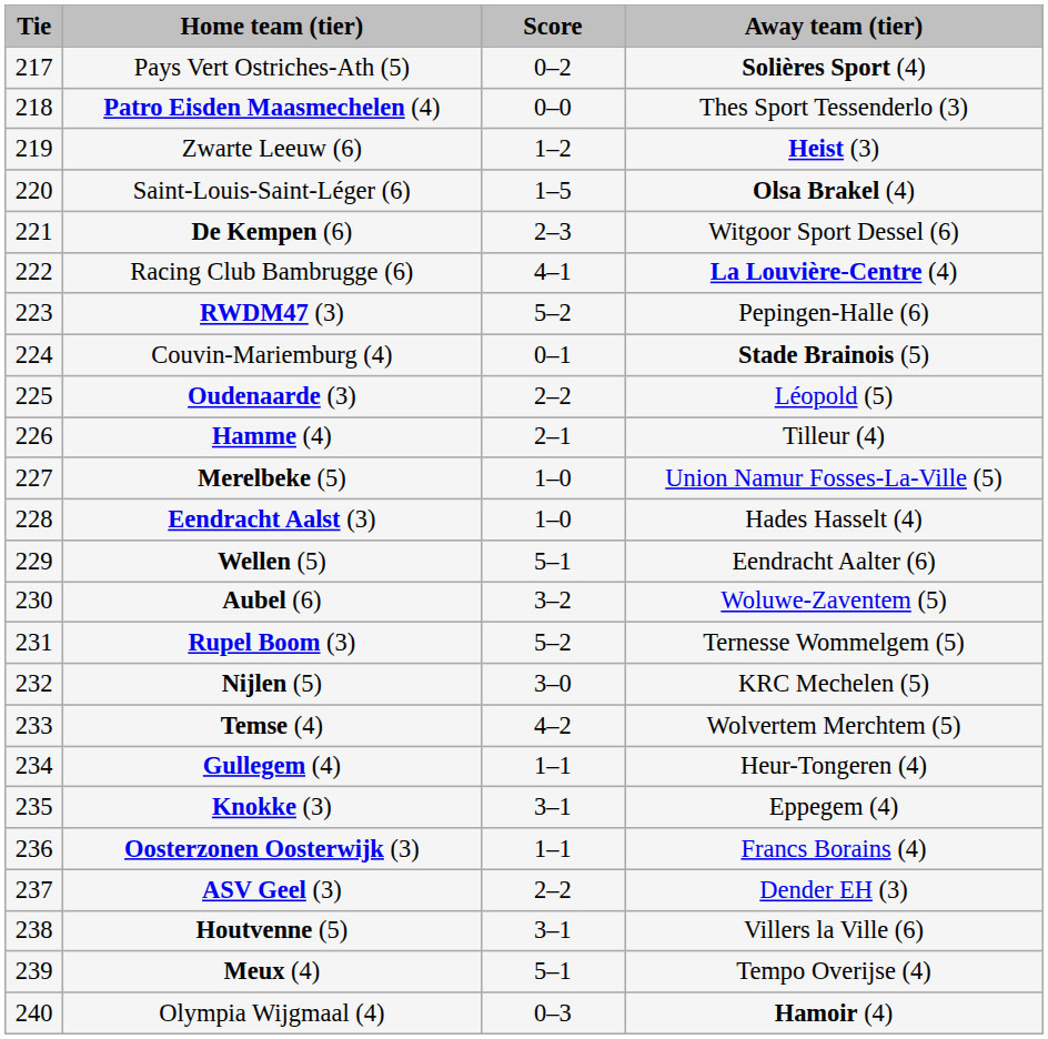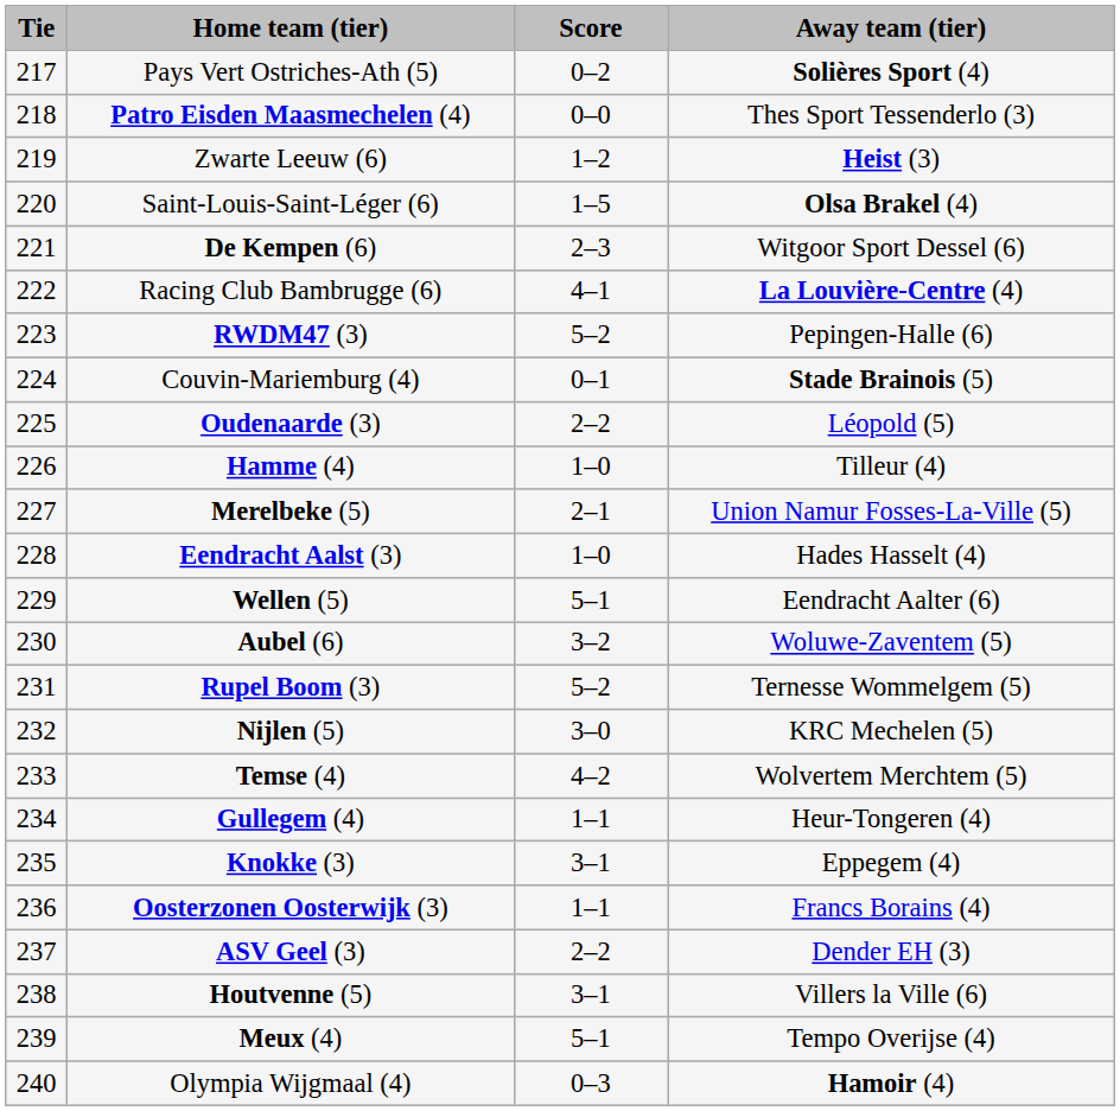 <table class="wikitable" style="width: 600px; background:WhiteSmoke; text-align:center; font-size:90%">
 <tr>
 <td scope="col" style="width:  5.00%; background:silver;"><strong>Tie</strong></td>
 <td scope="col" style="width: 36.25%; background:silver;"><strong>Home team (tier)</strong></td>
 <td scope="col" style="width: 12.50%; background:silver;"><strong>Score</strong></td>
 <td scope="col" style="width: 36.25%; background:silver;"><strong>Away team (tier)</strong></td>
 </tr>
 <tr>
 <td>217</td>
 <td>Pays Vert Ostriches-Ath (5)</td>
 <td>0–2</td>
 <td><strong>Solières Sport</strong> (4)</td>
 </tr>
 <tr>
 <td>218</td>
 <td><strong><a href='#'>Patro Eisden Maasmechelen</a></strong> (4)</td>
 <td>0–0 </td>
 <td>Thes Sport Tessenderlo (3)</td>
 </tr>
 <tr>
 <td>219</td>
 <td>Zwarte Leeuw (6)</td>
 <td>1–2</td>
 <td><strong><a href='#'>Heist</a></strong> (3)</td>
 </tr>
 <tr>
 <td>220</td>
 <td>Saint-Louis-Saint-Léger (6)</td>
 <td>1–5</td>
 <td><strong>Olsa Brakel</strong> (4)</td>
 </tr>
 <tr>
 <td>221</td>
 <td><strong>De Kempen</strong> (6)</td>
 <td>2–3</td>
 <td>Witgoor Sport Dessel (6)</td>
 </tr>
 <tr>
 <td>222</td>
 <td>Racing Club Bambrugge (6)</td>
 <td>4–1</td>
 <td><strong><a href='#'>La Louvière-Centre</a></strong> (4)</td>
 </tr>
 <tr>
 <td>223</td>
 <td><strong><a href='#'>RWDM47</a></strong> (3)</td>
 <td>5–2</td>
 <td>Pepingen-Halle (6)</td>
 </tr>
 <tr>
 <td>224</td>
 <td>Couvin-Mariemburg (4)</td>
 <td>0–1</td>
 <td><strong>Stade Brainois</strong> (5)</td>
 </tr>
 <tr>
 <td>225</td>
 <td><strong><a href='#'>Oudenaarde</a></strong> (3)</td>
 <td>2–2 </td>
 <td><a href='#'>Léopold</a> (5)</td>
 </tr>
 <tr>
 <td>226</td>
 <td><strong><a href='#'>Hamme</a></strong> (4)</td>
-<td>2–1</td>
+<td>1–0</td>
 <td>Tilleur (4)</td>
 </tr>
 <tr>
 <td>227</td>
 <td><strong>Merelbeke</strong> (5)</td>
-<td>1–0</td>
+<td>2–1</td>
 <td><a href='#'>Union Namur Fosses-La-Ville</a> (5)</td>
 </tr>
 <tr>
 <td>228</td>
 <td><strong><a href='#'>Eendracht Aalst</a></strong> (3)</td>
 <td>1–0</td>
 <td>Hades Hasselt (4)</td>
 </tr>
 <tr>
 <td>229</td>
 <td><strong>Wellen</strong> (5)</td>
 <td>5–1</td>
 <td>Eendracht Aalter (6)</td>
 </tr>
 <tr>
 <td>230</td>
 <td><strong>Aubel</strong> (6)</td>
 <td>3–2</td>
 <td><a href='#'>Woluwe-Zaventem</a> (5)</td>
 </tr>
 <tr>
 <td>231</td>
 <td><strong><a href='#'>Rupel Boom</a></strong> (3)</td>
 <td>5–2</td>
 <td>Ternesse Wommelgem (5)</td>
 </tr>
 <tr>
 <td>232</td>
 <td><strong>Nijlen</strong> (5)</td>
 <td>3–0</td>
 <td>KRC Mechelen (5)</td>
 </tr>
 <tr>
 <td>233</td>
 <td><strong>Temse</strong> (4)</td>
 <td>4–2</td>
 <td>Wolvertem Merchtem (5)</td>
 </tr>
 <tr>
 <td>234</td>
 <td><strong><a href='#'>Gullegem</a></strong> (4)</td>
 <td>1–1 </td>
 <td>Heur-Tongeren (4)</td>
 </tr>
 <tr>
 <td>235</td>
 <td><strong><a href='#'>Knokke</a></strong> (3)</td>
 <td>3–1</td>
 <td>Eppegem (4)</td>
 </tr>
 <tr>
 <td>236</td>
 <td><strong><a href='#'>Oosterzonen Oosterwijk</a></strong> (3)</td>
 <td>1–1 </td>
 <td><a href='#'>Francs Borains</a> (4)</td>
 </tr>
 <tr>
 <td>237</td>
 <td><strong><a href='#'>ASV Geel</a></strong> (3)</td>
 <td>2–2 </td>
 <td><a href='#'>Dender EH</a> (3)</td>
 </tr>
 <tr>
 <td>238</td>
 <td><strong>Houtvenne</strong> (5)</td>
 <td>3–1</td>
 <td>Villers la Ville (6)</td>
 </tr>
 <tr>
 <td>239</td>
 <td><strong>Meux</strong> (4)</td>
 <td>5–1</td>
 <td>Tempo Overijse (4)</td>
 </tr>
 <tr>
 <td>240</td>
 <td>Olympia Wijgmaal (4)</td>
 <td>0–3</td>
 <td><strong>Hamoir</strong> (4)</td>
 </tr>
 <tr>
 </tr>
 </table>
